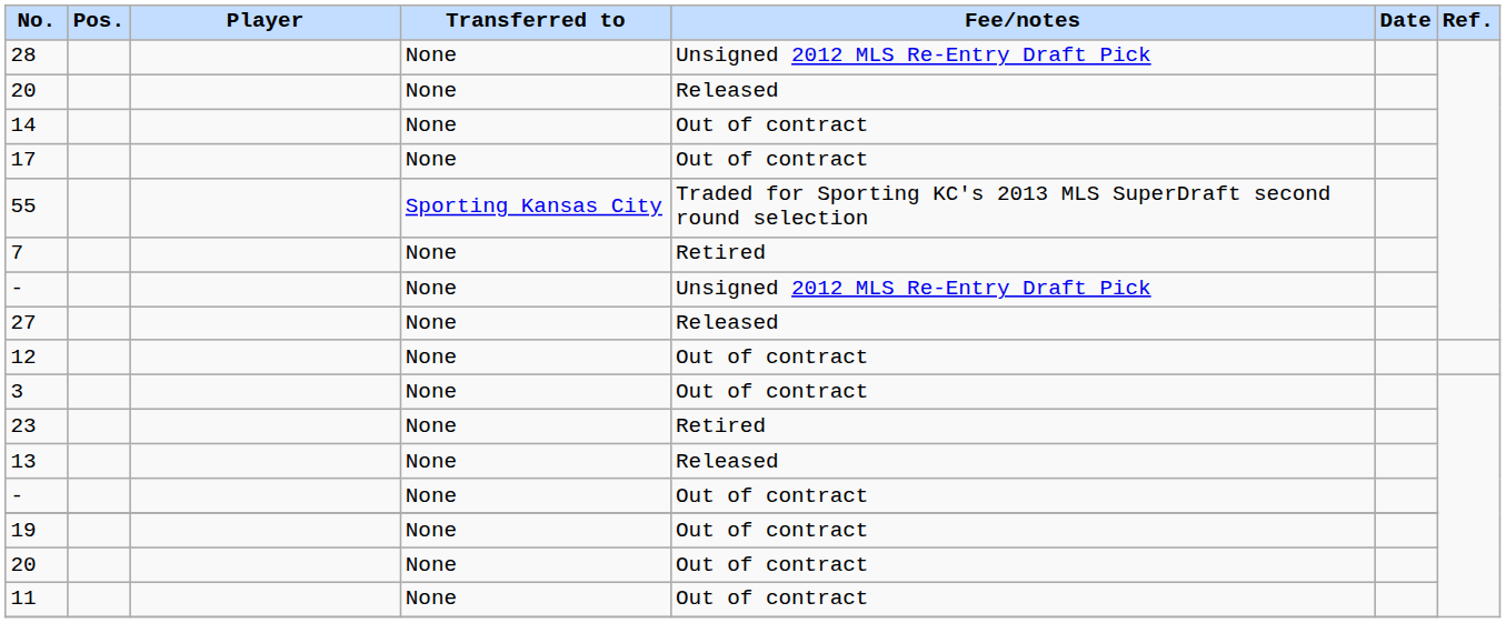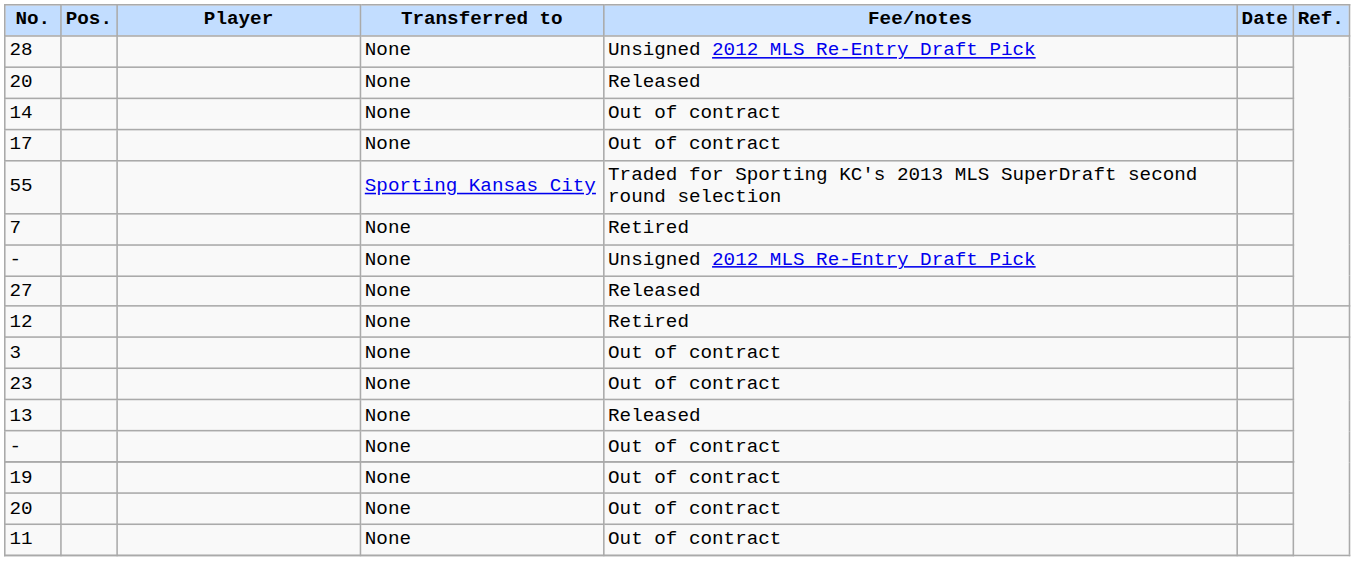 <table class="wikitable sortable" style="text-align:left; font-size:95%;">
 <tr>
 <th style="background:#c2ddff; width:30px;"><strong>No.</strong></th>
 <th style="background:#c2ddff; width:30px;"><strong>Pos.</strong></th>
 <th style="background:#c2ddff; width:150px;"><strong>Player</strong></th>
 <th style="background:#c2ddff; width:150px;"><strong>Transferred to</strong></th>
 <th style="background:#c2ddff; width:400px;"><strong>Fee/notes</strong></th>
 <th style="background:#c2ddff; width:30px;"><strong>Date</strong></th>
 <th style="background:#c2ddff; width:30px;"><strong>Ref.</strong></th>
 </tr>
 <tr>
 <td>28</td>
 <td align=center></td>
 <td></td>
 <td>None</td>
 <td>Unsigned <a href='#'>2012 MLS Re-Entry Draft Pick</a></td>
 <td></td>
 </tr>
 <tr>
 <td>20</td>
 <td align=center></td>
 <td></td>
 <td>None</td>
 <td>Released</td>
 <td></td>
 </tr>
 <tr>
 <td>14</td>
 <td align=center></td>
 <td></td>
 <td>None</td>
 <td>Out of contract</td>
 <td></td>
 </tr>
 <tr>
 <td>17</td>
 <td align=center></td>
 <td></td>
 <td>None</td>
 <td>Out of contract</td>
 <td></td>
 </tr>
 <tr>
 <td>55</td>
 <td align=center></td>
 <td></td>
 <td> <a href='#'>Sporting Kansas City</a></td>
 <td>Traded for Sporting KC's 2013 MLS SuperDraft second round selection</td>
 <td></td>
 </tr>
 <tr>
 <td>7</td>
 <td align=center></td>
 <td></td>
 <td>None</td>
 <td>Retired</td>
 <td></td>
 </tr>
 <tr>
 <td>-</td>
 <td align=center></td>
 <td></td>
 <td>None</td>
 <td>Unsigned <a href='#'>2012 MLS Re-Entry Draft Pick</a></td>
 <td></td>
 </tr>
 <tr>
 <td>27</td>
 <td align=center></td>
 <td></td>
 <td>None</td>
 <td>Released</td>
 <td></td>
 </tr>
 <tr>
 <td>12</td>
 <td align=center></td>
 <td></td>
 <td>None</td>
-<td>Out of contract</td>
+<td>Retired</td>
 <td></td>
 <td></td>
 </tr>
 <tr>
 <td>3</td>
 <td align=center></td>
 <td></td>
 <td>None</td>
 <td>Out of contract</td>
 <td></td>
 </tr>
 <tr>
 <td>23</td>
 <td align=center></td>
 <td></td>
 <td>None</td>
-<td>Retired</td>
+<td>Out of contract</td>
 <td></td>
 </tr>
 <tr>
 <td>13</td>
 <td align=center></td>
 <td></td>
 <td>None</td>
 <td>Released</td>
 <td></td>
 </tr>
 <tr>
 <td>-</td>
 <td align=center></td>
 <td></td>
 <td>None</td>
 <td>Out of contract</td>
 <td></td>
 </tr>
 <tr>
 </tr>
 <tr>
 <td>19</td>
 <td align=center></td>
 <td></td>
 <td>None</td>
 <td>Out of contract</td>
 <td></td>
 </tr>
 <tr>
 <td>20</td>
 <td align=center></td>
 <td></td>
 <td>None</td>
 <td>Out of contract</td>
 <td></td>
 </tr>
 <tr>
 <td>11</td>
 <td align=center></td>
 <td></td>
 <td>None</td>
 <td>Out of contract</td>
 <td></td>
 </tr>
 <tr>
 </tr>
 </table>
